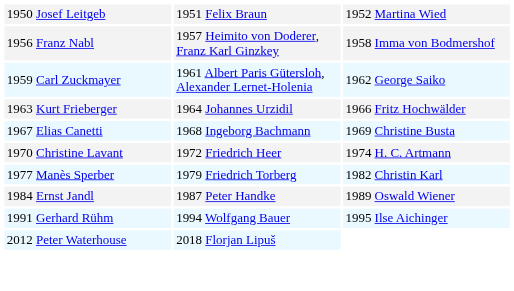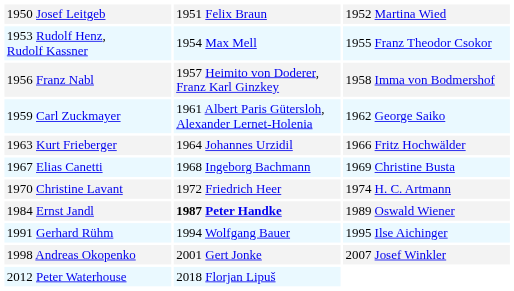 <table cellspacing="3" cellpadding="3">
 <tr bgcolor="#F3F3F3">
 <td width="200">1950 <a href='#'>Josef Leitgeb</a></td>
 <td width="200">1951 <a href='#'>Felix Braun</a></td>
 <td width="200">1952 <a href='#'>Martina Wied</a></td>
+</tr>
+<tr bgcolor="#EAF9FF">
+<td>1953 <a href='#'>Rudolf Henz</a>,<br><a href='#'>Rudolf Kassner</a></td>
+<td>1954 <a href='#'>Max Mell</a></td>
+<td>1955 <a href='#'>Franz Theodor Csokor</a></td>
 </tr>
 <tr bgcolor="#F3F3F3">
 <td>1956 <a href='#'>Franz Nabl</a></td>
 <td>1957 <a href='#'>Heimito von Doderer</a>,<br><a href='#'>Franz Karl Ginzkey</a></td>
 <td>1958 <a href='#'>Imma von Bodmershof</a></td>
 </tr>
 <tr bgcolor="#EAF9FF">
 <td>1959 <a href='#'>Carl Zuckmayer</a></td>
 <td>1961 <a href='#'>Albert Paris Gütersloh</a>,<br><a href='#'>Alexander Lernet-Holenia</a></td>
 <td>1962 <a href='#'>George Saiko</a></td>
 </tr>
 <tr bgcolor="#F3F3F3">
 <td>1963 <a href='#'>Kurt Frieberger</a></td>
 <td>1964 <a href='#'>Johannes Urzidil</a></td>
 <td>1966 <a href='#'>Fritz Hochwälder</a></td>
 </tr>
 <tr bgcolor="#EAF9FF">
 <td>1967 <a href='#'>Elias Canetti</a></td>
 <td>1968 <a href='#'>Ingeborg Bachmann</a></td>
 <td>1969 <a href='#'>Christine Busta</a></td>
 </tr>
 <tr bgcolor="#F3F3F3">
 <td>1970 <a href='#'>Christine Lavant</a></td>
 <td>1972 <a href='#'>Friedrich Heer</a></td>
 <td>1974 <a href='#'>H. C. Artmann</a></td>
 </tr>
-<tr bgcolor="#EAF9FF">
-<td>1977 <a href='#'>Manès Sperber</a></td>
-<td>1979 <a href='#'>Friedrich Torberg</a></td>
-<td>1982 <a href='#'>Christin Karl</a></td>
-</tr>
 <tr bgcolor="#F3F3F3">
 <td>1984 <a href='#'>Ernst Jandl</a></td>
-<td>1987 <a href='#'>Peter Handke</a></td>
+<td><strong>1987 <a href='#'>Peter Handke</a></strong></td>
 <td>1989 <a href='#'>Oswald Wiener</a></td>
 </tr>
 <tr bgcolor="#EAF9FF">
 <td>1991 <a href='#'>Gerhard Rühm</a></td>
 <td>1994 <a href='#'>Wolfgang Bauer</a></td>
 <td>1995 <a href='#'>Ilse Aichinger</a></td>
 </tr>
+<tr bgcolor="#F3F3F3">
+<td>1998 <a href='#'>Andreas Okopenko</a></td>
+<td>2001 <a href='#'>Gert Jonke</a></td>
+<td>2007 <a href='#'>Josef Winkler</a></td>
+</tr>
 <tr bgcolor="#EAF9FF">
 <td>2012 <a href='#'>Peter Waterhouse</a></td>
 <td>2018 <a href='#'>Florjan Lipuš</a></td>
 </tr>
 </table>
